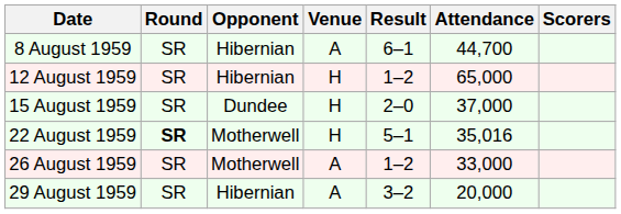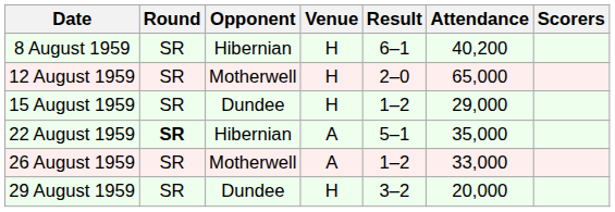 <table class="wikitable sortable" style="font-size:100%; text-align:center">
 <tr>
 <th>Date</th>
 <th>Round</th>
 <th>Opponent</th>
 <th>Venue</th>
 <th>Result</th>
 <th>Attendance</th>
 <th>Scorers</th>
 </tr>
 <tr bgcolor = "#EEFFEE">
 <td>8 August 1959</td>
 <td>SR</td>
 <td>Hibernian</td>
-<td>A</td>
+<td>H</td>
 <td>6–1</td>
-<td>44,700</td>
+<td>40,200</td>
 <td></td>
 </tr>
 <tr bgcolor = "#FFEEEE">
 <td>12 August 1959</td>
 <td>SR</td>
-<td>Hibernian</td>
+<td>Motherwell</td>
 <td>H</td>
-<td>1–2</td>
+<td>2–0</td>
 <td>65,000</td>
 <td></td>
 </tr>
 <tr bgcolor = "#EEFFEE">
 <td>15 August 1959</td>
 <td>SR</td>
 <td>Dundee</td>
 <td>H</td>
-<td>2–0</td>
-<td>37,000</td>
+<td>1–2</td>
+<td>29,000</td>
 <td></td>
 </tr>
 <tr bgcolor = "#EEFFEE">
 <td>22 August 1959</td>
 <td><strong>SR</strong></td>
-<td>Motherwell</td>
-<td>H</td>
+<td>Hibernian</td>
+<td>A</td>
 <td>5–1</td>
-<td>35,016</td>
+<td>35,000</td>
 <td></td>
 </tr>
 <tr bgcolor = "#FFEEEE">
 <td>26 August 1959</td>
 <td>SR</td>
 <td>Motherwell</td>
 <td>A</td>
 <td>1–2</td>
 <td>33,000</td>
 <td></td>
 </tr>
 <tr bgcolor = "#EEFFEE">
 <td>29 August 1959</td>
 <td>SR</td>
-<td>Hibernian</td>
-<td>A</td>
+<td>Dundee</td>
+<td>H</td>
 <td>3–2</td>
 <td>20,000</td>
 <td></td>
 </tr>
 </table>
